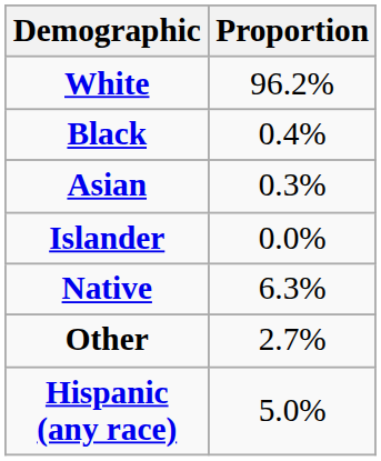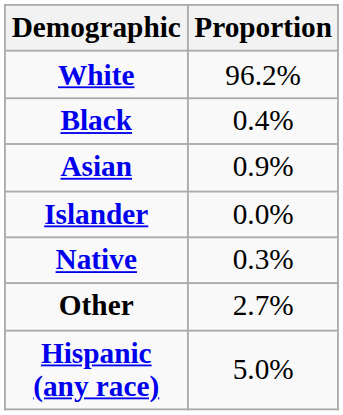 <table class="wikitable floatright" style="text-align: center">
 <tr>
 <th>Demographic</th>
 <th>Proportion</th>
 </tr>
 <tr>
 <td><strong><a href='#'>White</a></strong></td>
 <td>96.2%</td>
 </tr>
 <tr>
 <td><strong><a href='#'>Black</a></strong></td>
 <td>0.4%</td>
 </tr>
 <tr>
 <td><strong><a href='#'>Asian</a></strong></td>
-<td>0.3%</td>
+<td>0.9%</td>
 </tr>
 <tr>
 <td><strong><a href='#'>Islander</a></strong></td>
 <td>0.0%</td>
 </tr>
 <tr>
 <td><strong><a href='#'>Native</a></strong></td>
-<td>6.3%</td>
+<td>0.3%</td>
 </tr>
 <tr>
 <td><strong>Other</strong></td>
 <td>2.7%</td>
 </tr>
 <tr>
 <td><strong><a href='#'>Hispanic<br>(any race)</a></strong></td>
 <td>5.0%</td>
 </tr>
 </table>
